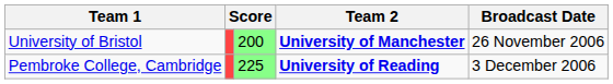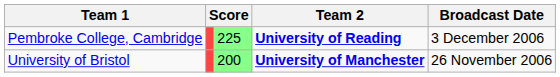 <table class="wikitable" border="1">
 <tr>
 <th>Team 1</th>
 <th colspan=2>Score</th>
 <th>Team 2</th>
 <th>Broadcast Date</th>
 </tr>
 <tr>
+<td><a href='#'>Pembroke College, Cambridge</a></td>
+<td style="background:#ff4444"></td>
+<td style="background:#88ff88">225</td>
+<td><strong><a href='#'>University of Reading</a></strong></td>
+<td>3 December 2006</td>
+</tr>
+<tr>
 <td><a href='#'>University of Bristol</a></td>
 <td style="background:#ff4444"></td>
 <td style="background:#88ff88">200</td>
 <td><strong><a href='#'>University of Manchester</a></strong></td>
 <td>26 November 2006</td>
 </tr>
-<tr>
-<td><a href='#'>Pembroke College, Cambridge</a></td>
-<td style="background:#ff4444"></td>
-<td style="background:#88ff88">225</td>
-<td><strong><a href='#'>University of Reading</a></strong></td>
-<td>3 December 2006</td>
-</tr>
 </table>
